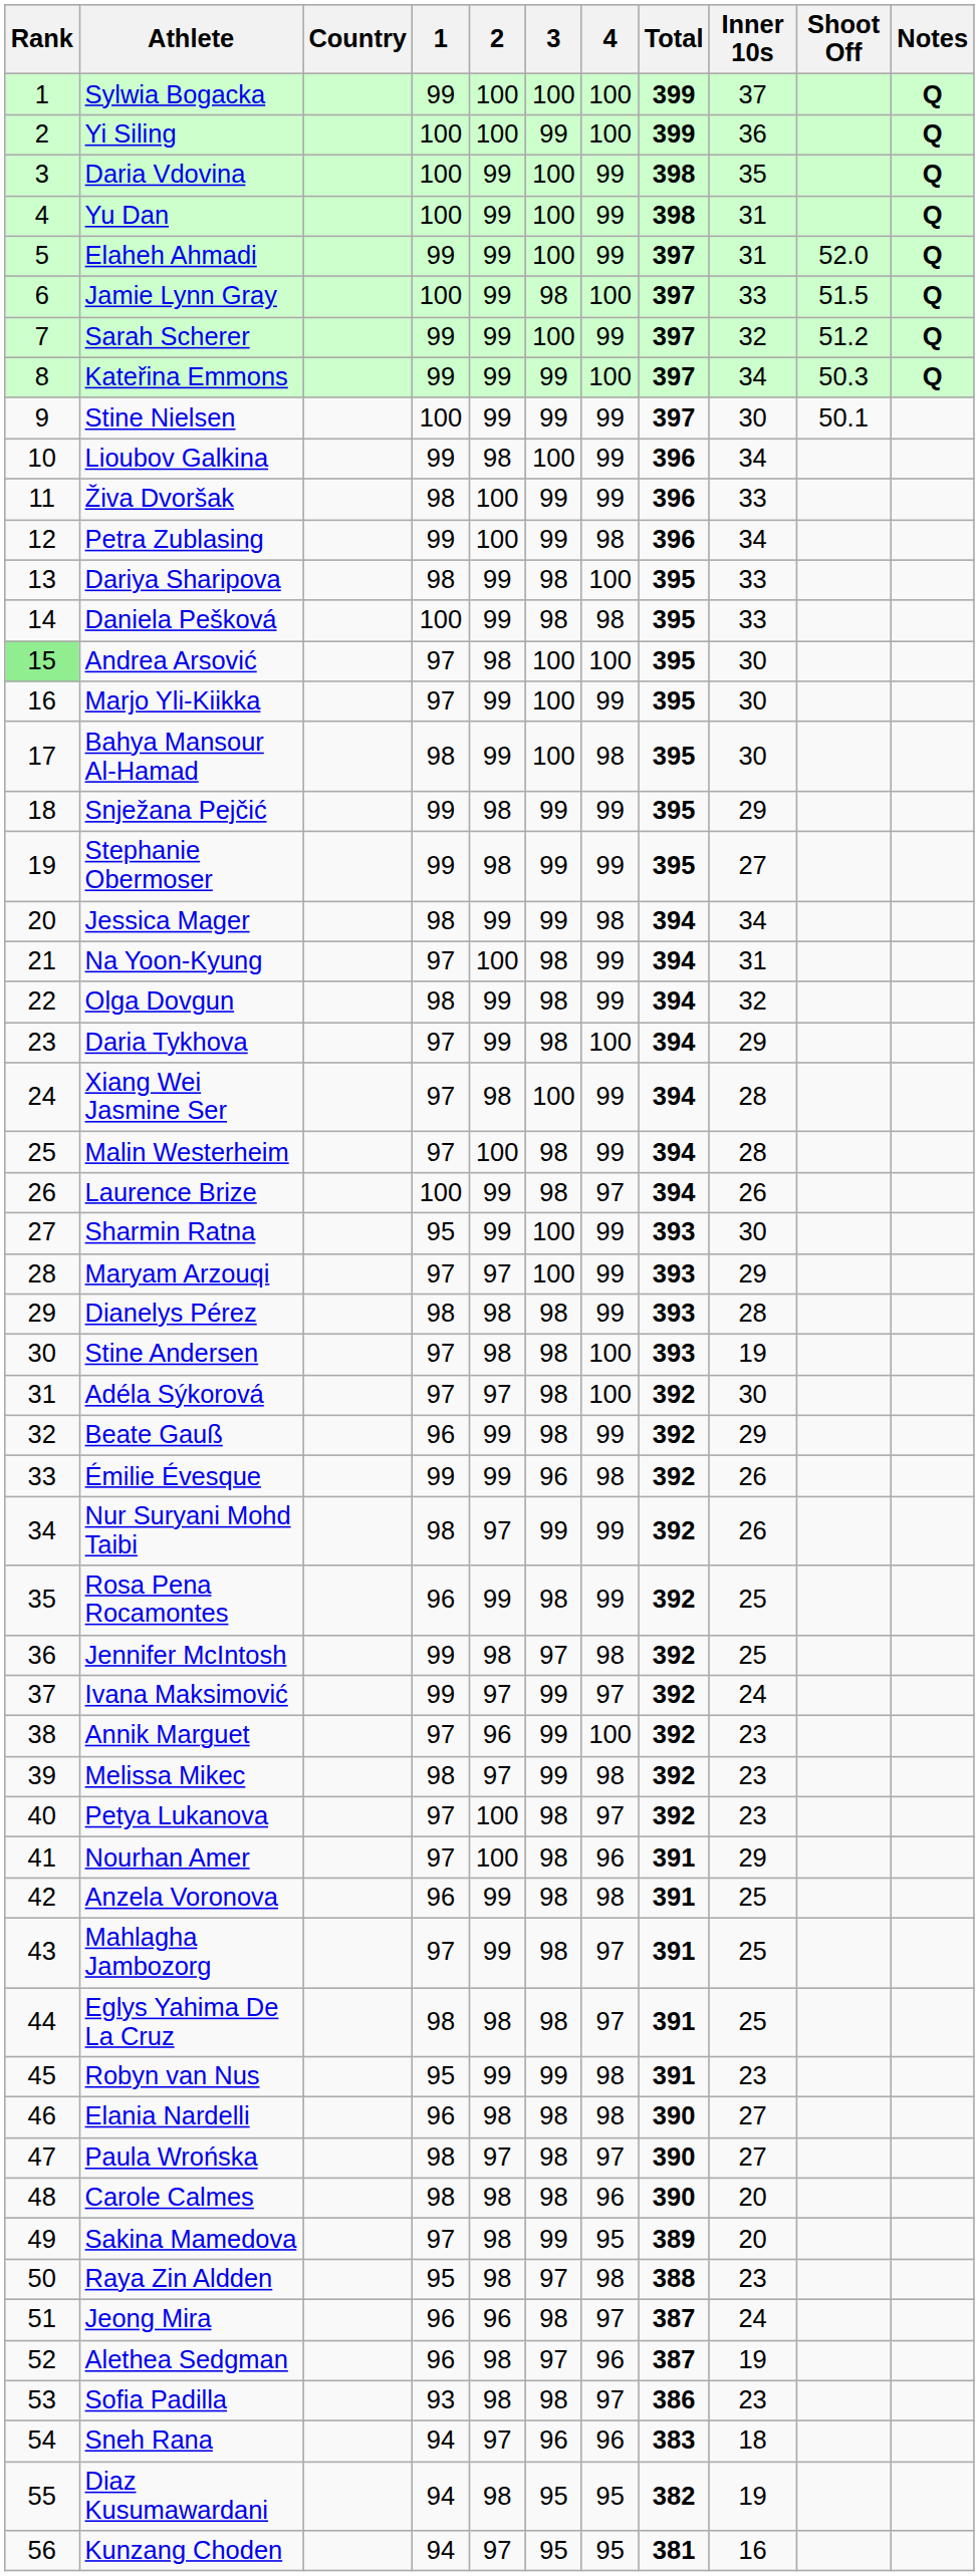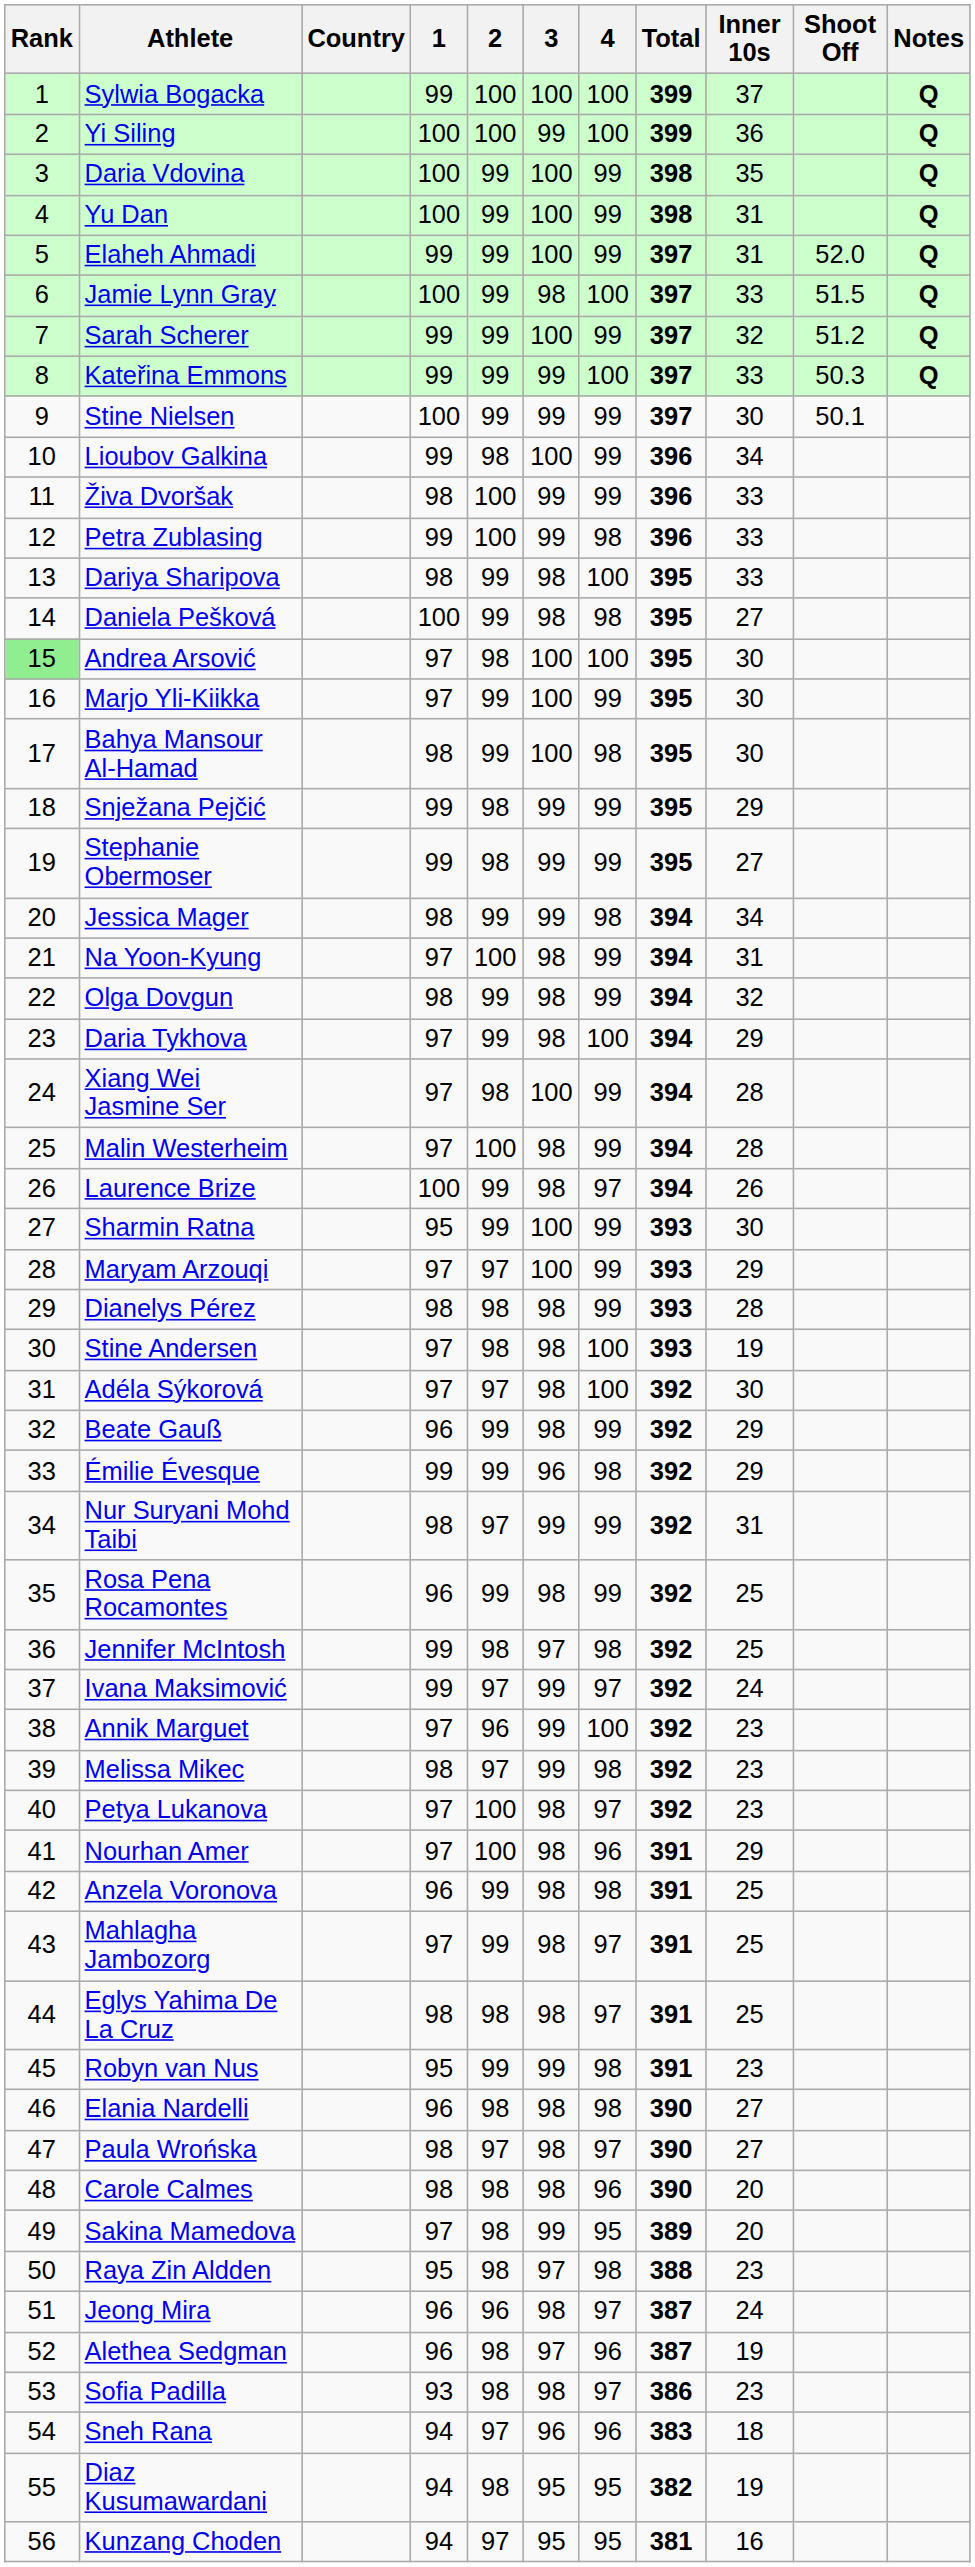 <table class="wikitable sortable" style="text-align:center">
 <tr>
 <th>Rank</th>
 <th>Athlete</th>
 <th>Country</th>
 <th class="unsortable" style="width: 28px">1</th>
 <th class="unsortable" style="width: 28px">2</th>
 <th class="unsortable" style="width: 28px">3</th>
 <th class="unsortable" style="width: 28px">4</th>
 <th>Total</th>
 <th class="unsortable">Inner 10s</th>
 <th class="unsortable">Shoot Off</th>
 <th class="unsortable">Notes</th>
 </tr>
 <tr bgcolor=#ccffcc>
 <td>1</td>
 <td align="left"><a href='#'>Sylwia Bogacka</a></td>
 <td align="left"></td>
 <td>99</td>
 <td>100</td>
 <td>100</td>
 <td>100</td>
 <td><strong>399</strong></td>
 <td>37</td>
 <td></td>
 <td><strong>Q</strong></td>
 </tr>
 <tr bgcolor=#ccffcc>
 <td>2</td>
 <td align="left"><a href='#'>Yi Siling</a></td>
 <td align="left"></td>
 <td>100</td>
 <td>100</td>
 <td>99</td>
 <td>100</td>
 <td><strong>399</strong></td>
 <td>36</td>
 <td></td>
 <td><strong>Q</strong></td>
 </tr>
 <tr bgcolor=#ccffcc>
 <td>3</td>
 <td align="left"><a href='#'>Daria Vdovina</a></td>
 <td align="left"></td>
 <td>100</td>
 <td>99</td>
 <td>100</td>
 <td>99</td>
 <td><strong>398</strong></td>
 <td>35</td>
 <td></td>
 <td><strong>Q</strong></td>
 </tr>
 <tr bgcolor=#ccffcc>
 <td>4</td>
 <td align="left"><a href='#'>Yu Dan</a></td>
 <td align="left"></td>
 <td>100</td>
 <td>99</td>
 <td>100</td>
 <td>99</td>
 <td><strong>398</strong></td>
 <td>31</td>
 <td></td>
 <td><strong>Q</strong></td>
 </tr>
 <tr bgcolor=#ccffcc>
 <td>5</td>
 <td align="left"><a href='#'>Elaheh Ahmadi</a></td>
 <td align="left"></td>
 <td>99</td>
 <td>99</td>
 <td>100</td>
 <td>99</td>
 <td><strong>397</strong></td>
 <td>31</td>
 <td>52.0</td>
 <td><strong>Q</strong></td>
 </tr>
 <tr bgcolor=#ccffcc>
 <td>6</td>
 <td align="left"><a href='#'>Jamie Lynn Gray</a></td>
 <td align="left"></td>
 <td>100</td>
 <td>99</td>
 <td>98</td>
 <td>100</td>
 <td><strong>397</strong></td>
 <td>33</td>
 <td>51.5</td>
 <td><strong>Q</strong></td>
 </tr>
 <tr bgcolor=#ccffcc>
 <td>7</td>
 <td align="left"><a href='#'>Sarah Scherer</a></td>
 <td align="left"></td>
 <td>99</td>
 <td>99</td>
 <td>100</td>
 <td>99</td>
 <td><strong>397</strong></td>
 <td>32</td>
 <td>51.2</td>
 <td><strong>Q</strong></td>
 </tr>
 <tr bgcolor=#ccffcc>
 <td>8</td>
 <td align="left"><a href='#'>Kateřina Emmons</a></td>
 <td align="left"></td>
 <td>99</td>
 <td>99</td>
 <td>99</td>
 <td>100</td>
 <td><strong>397</strong></td>
-<td>34</td>
+<td>33</td>
 <td>50.3</td>
 <td><strong>Q</strong></td>
 </tr>
 <tr>
 <td>9</td>
 <td align="left"><a href='#'>Stine Nielsen</a></td>
 <td align="left"></td>
 <td>100</td>
 <td>99</td>
 <td>99</td>
 <td>99</td>
 <td><strong>397</strong></td>
 <td>30</td>
 <td>50.1</td>
 <td></td>
 </tr>
 <tr>
 <td>10</td>
 <td align="left"><a href='#'>Lioubov Galkina</a></td>
 <td align="left"></td>
 <td>99</td>
 <td>98</td>
 <td>100</td>
 <td>99</td>
 <td><strong>396</strong></td>
 <td>34</td>
 <td></td>
 <td></td>
 </tr>
 <tr>
 <td>11</td>
 <td align="left"><a href='#'>Živa Dvoršak</a></td>
 <td align="left"></td>
 <td>98</td>
 <td>100</td>
 <td>99</td>
 <td>99</td>
 <td><strong>396</strong></td>
 <td>33</td>
 <td></td>
 <td></td>
 </tr>
 <tr>
 <td>12</td>
 <td align="left"><a href='#'>Petra Zublasing</a></td>
 <td align="left"></td>
 <td>99</td>
 <td>100</td>
 <td>99</td>
 <td>98</td>
 <td><strong>396</strong></td>
-<td>34</td>
+<td>33</td>
 <td></td>
 <td></td>
 </tr>
 <tr>
 <td>13</td>
 <td align="left"><a href='#'>Dariya Sharipova</a></td>
 <td align="left"></td>
 <td>98</td>
 <td>99</td>
 <td>98</td>
 <td>100</td>
 <td><strong>395</strong></td>
 <td>33</td>
 <td></td>
 <td></td>
 </tr>
 <tr>
 <td>14</td>
 <td align="left"><a href='#'>Daniela Pešková</a></td>
 <td align="left"></td>
 <td>100</td>
 <td>99</td>
 <td>98</td>
 <td>98</td>
 <td><strong>395</strong></td>
-<td>33</td>
+<td>27</td>
 <td></td>
 <td></td>
 </tr>
 <tr>
 <td style="background: lightgreen;">15</td>
 <td align="left"><a href='#'>Andrea Arsović</a></td>
 <td align="left"></td>
 <td>97</td>
 <td>98</td>
 <td>100</td>
 <td>100</td>
 <td><strong>395</strong></td>
 <td>30</td>
 <td></td>
 <td></td>
 </tr>
 <tr>
 <td>16</td>
 <td align="left"><a href='#'>Marjo Yli-Kiikka</a></td>
 <td align="left"></td>
 <td>97</td>
 <td>99</td>
 <td>100</td>
 <td>99</td>
 <td><strong>395</strong></td>
 <td>30</td>
 <td></td>
 <td></td>
 </tr>
 <tr>
 <td>17</td>
 <td align="left"><a href='#'>Bahya Mansour Al-Hamad</a></td>
 <td align="left"></td>
 <td>98</td>
 <td>99</td>
 <td>100</td>
 <td>98</td>
 <td><strong>395</strong></td>
 <td>30</td>
 <td></td>
 <td></td>
 </tr>
 <tr>
 <td>18</td>
 <td align="left"><a href='#'>Snježana Pejčić</a></td>
 <td align="left"></td>
 <td>99</td>
 <td>98</td>
 <td>99</td>
 <td>99</td>
 <td><strong>395</strong></td>
 <td>29</td>
 <td></td>
 <td></td>
 </tr>
 <tr>
 <td>19</td>
 <td align="left"><a href='#'>Stephanie Obermoser</a></td>
 <td align="left"></td>
 <td>99</td>
 <td>98</td>
 <td>99</td>
 <td>99</td>
 <td><strong>395</strong></td>
 <td>27</td>
 <td></td>
 <td></td>
 </tr>
 <tr>
 <td>20</td>
 <td align="left"><a href='#'>Jessica Mager</a></td>
 <td align="left"></td>
 <td>98</td>
 <td>99</td>
 <td>99</td>
 <td>98</td>
 <td><strong>394</strong></td>
 <td>34</td>
 <td></td>
 <td></td>
 </tr>
 <tr>
 <td>21</td>
 <td align="left"><a href='#'>Na Yoon-Kyung</a></td>
 <td align="left"></td>
 <td>97</td>
 <td>100</td>
 <td>98</td>
 <td>99</td>
 <td><strong>394</strong></td>
 <td>31</td>
 <td></td>
 <td></td>
 </tr>
 <tr>
 <td>22</td>
 <td align="left"><a href='#'>Olga Dovgun</a></td>
 <td align="left"></td>
 <td>98</td>
 <td>99</td>
 <td>98</td>
 <td>99</td>
 <td><strong>394</strong></td>
 <td>32</td>
 <td></td>
 <td></td>
 </tr>
 <tr>
 <td>23</td>
 <td align="left"><a href='#'>Daria Tykhova</a></td>
 <td align="left"></td>
 <td>97</td>
 <td>99</td>
 <td>98</td>
 <td>100</td>
 <td><strong>394</strong></td>
 <td>29</td>
 <td></td>
 <td></td>
 </tr>
 <tr>
 <td>24</td>
 <td align="left"><a href='#'>Xiang Wei Jasmine Ser</a></td>
 <td align="left"></td>
 <td>97</td>
 <td>98</td>
 <td>100</td>
 <td>99</td>
 <td><strong>394</strong></td>
 <td>28</td>
 <td></td>
 <td></td>
 </tr>
 <tr>
 <td>25</td>
 <td align="left"><a href='#'>Malin Westerheim</a></td>
 <td align="left"></td>
 <td>97</td>
 <td>100</td>
 <td>98</td>
 <td>99</td>
 <td><strong>394</strong></td>
 <td>28</td>
 <td></td>
 <td></td>
 </tr>
 <tr>
 <td>26</td>
 <td align="left"><a href='#'>Laurence Brize</a></td>
 <td align="left"></td>
 <td>100</td>
 <td>99</td>
 <td>98</td>
 <td>97</td>
 <td><strong>394</strong></td>
 <td>26</td>
 <td></td>
 <td></td>
 </tr>
 <tr>
 <td>27</td>
 <td align="left"><a href='#'>Sharmin Ratna</a></td>
 <td align="left"></td>
 <td>95</td>
 <td>99</td>
 <td>100</td>
 <td>99</td>
 <td><strong>393</strong></td>
 <td>30</td>
 <td></td>
 <td></td>
 </tr>
 <tr>
 <td>28</td>
 <td align="left"><a href='#'>Maryam Arzouqi</a></td>
 <td align="left"></td>
 <td>97</td>
 <td>97</td>
 <td>100</td>
 <td>99</td>
 <td><strong>393</strong></td>
 <td>29</td>
 <td></td>
 <td></td>
 </tr>
 <tr>
 <td>29</td>
 <td align="left"><a href='#'>Dianelys Pérez</a></td>
 <td align="left"></td>
 <td>98</td>
 <td>98</td>
 <td>98</td>
 <td>99</td>
 <td><strong>393</strong></td>
 <td>28</td>
 <td></td>
 <td></td>
 </tr>
 <tr>
 <td>30</td>
 <td align="left"><a href='#'>Stine Andersen</a></td>
 <td align="left"></td>
 <td>97</td>
 <td>98</td>
 <td>98</td>
 <td>100</td>
 <td><strong>393</strong></td>
 <td>19</td>
 <td></td>
 <td></td>
 </tr>
 <tr>
 <td>31</td>
 <td align="left"><a href='#'>Adéla Sýkorová</a></td>
 <td align="left"></td>
 <td>97</td>
 <td>97</td>
 <td>98</td>
 <td>100</td>
 <td><strong>392</strong></td>
 <td>30</td>
 <td></td>
 <td></td>
 </tr>
 <tr>
 <td>32</td>
 <td align="left"><a href='#'>Beate Gauß</a></td>
 <td align="left"></td>
 <td>96</td>
 <td>99</td>
 <td>98</td>
 <td>99</td>
 <td><strong>392</strong></td>
 <td>29</td>
 <td></td>
 <td></td>
 </tr>
 <tr>
 <td>33</td>
 <td align="left"><a href='#'>Émilie Évesque</a></td>
 <td align="left"></td>
 <td>99</td>
 <td>99</td>
 <td>96</td>
 <td>98</td>
 <td><strong>392</strong></td>
-<td>26</td>
+<td>29</td>
 <td></td>
 <td></td>
 </tr>
 <tr>
 <td>34</td>
 <td align="left"><a href='#'>Nur Suryani Mohd Taibi</a></td>
 <td align="left"></td>
 <td>98</td>
 <td>97</td>
 <td>99</td>
 <td>99</td>
 <td><strong>392</strong></td>
-<td>26</td>
+<td>31</td>
 <td></td>
 <td></td>
 </tr>
 <tr>
 <td>35</td>
 <td align="left"><a href='#'>Rosa Pena Rocamontes</a></td>
 <td align="left"></td>
 <td>96</td>
 <td>99</td>
 <td>98</td>
 <td>99</td>
 <td><strong>392</strong></td>
 <td>25</td>
 <td></td>
 <td></td>
 </tr>
 <tr>
 <td>36</td>
 <td align="left"><a href='#'>Jennifer McIntosh</a></td>
 <td align="left"></td>
 <td>99</td>
 <td>98</td>
 <td>97</td>
 <td>98</td>
 <td><strong>392</strong></td>
 <td>25</td>
 <td></td>
 <td></td>
 </tr>
 <tr>
 <td>37</td>
 <td align="left"><a href='#'>Ivana Maksimović</a></td>
 <td align="left"></td>
 <td>99</td>
 <td>97</td>
 <td>99</td>
 <td>97</td>
 <td><strong>392</strong></td>
 <td>24</td>
 <td></td>
 <td></td>
 </tr>
 <tr>
 <td>38</td>
 <td align="left"><a href='#'>Annik Marguet</a></td>
 <td align="left"></td>
 <td>97</td>
 <td>96</td>
 <td>99</td>
 <td>100</td>
 <td><strong>392</strong></td>
 <td>23</td>
 <td></td>
 <td></td>
 </tr>
 <tr>
 <td>39</td>
 <td align="left"><a href='#'>Melissa Mikec</a></td>
 <td align="left"></td>
 <td>98</td>
 <td>97</td>
 <td>99</td>
 <td>98</td>
 <td><strong>392</strong></td>
 <td>23</td>
 <td></td>
 <td></td>
 </tr>
 <tr>
 <td>40</td>
 <td align="left"><a href='#'>Petya Lukanova</a></td>
 <td align="left"></td>
 <td>97</td>
 <td>100</td>
 <td>98</td>
 <td>97</td>
 <td><strong>392</strong></td>
 <td>23</td>
 <td></td>
 <td></td>
 </tr>
 <tr>
 <td>41</td>
 <td align="left"><a href='#'>Nourhan Amer</a></td>
 <td align="left"></td>
 <td>97</td>
 <td>100</td>
 <td>98</td>
 <td>96</td>
 <td><strong>391</strong></td>
 <td>29</td>
 <td></td>
 <td></td>
 </tr>
 <tr>
 <td>42</td>
 <td align="left"><a href='#'>Anzela Voronova</a></td>
 <td align="left"></td>
 <td>96</td>
 <td>99</td>
 <td>98</td>
 <td>98</td>
 <td><strong>391</strong></td>
 <td>25</td>
 <td></td>
 <td></td>
 </tr>
 <tr>
 <td>43</td>
 <td align="left"><a href='#'>Mahlagha Jambozorg</a></td>
 <td align="left"></td>
 <td>97</td>
 <td>99</td>
 <td>98</td>
 <td>97</td>
 <td><strong>391</strong></td>
 <td>25</td>
 <td></td>
 <td></td>
 </tr>
 <tr>
 <td>44</td>
 <td align="left"><a href='#'>Eglys Yahima De La Cruz</a></td>
 <td align="left"></td>
 <td>98</td>
 <td>98</td>
 <td>98</td>
 <td>97</td>
 <td><strong>391</strong></td>
 <td>25</td>
 <td></td>
 <td></td>
 </tr>
 <tr>
 <td>45</td>
 <td align="left"><a href='#'>Robyn van Nus</a></td>
 <td align="left"></td>
 <td>95</td>
 <td>99</td>
 <td>99</td>
 <td>98</td>
 <td><strong>391</strong></td>
 <td>23</td>
 <td></td>
 <td></td>
 </tr>
 <tr>
 <td>46</td>
 <td align="left"><a href='#'>Elania Nardelli</a></td>
 <td align="left"></td>
 <td>96</td>
 <td>98</td>
 <td>98</td>
 <td>98</td>
 <td><strong>390</strong></td>
 <td>27</td>
 <td></td>
 <td></td>
 </tr>
 <tr>
 <td>47</td>
 <td align="left"><a href='#'>Paula Wrońska</a></td>
 <td align="left"></td>
 <td>98</td>
 <td>97</td>
 <td>98</td>
 <td>97</td>
 <td><strong>390</strong></td>
 <td>27</td>
 <td></td>
 <td></td>
 </tr>
 <tr>
 <td>48</td>
 <td align="left"><a href='#'>Carole Calmes</a></td>
 <td align="left"></td>
 <td>98</td>
 <td>98</td>
 <td>98</td>
 <td>96</td>
 <td><strong>390</strong></td>
 <td>20</td>
 <td></td>
 <td></td>
 </tr>
 <tr>
 <td>49</td>
 <td align="left"><a href='#'>Sakina Mamedova</a></td>
 <td align="left"></td>
 <td>97</td>
 <td>98</td>
 <td>99</td>
 <td>95</td>
 <td><strong>389</strong></td>
 <td>20</td>
 <td></td>
 <td></td>
 </tr>
 <tr>
 <td>50</td>
 <td align="left"><a href='#'>Raya Zin Aldden</a></td>
 <td align="left"></td>
 <td>95</td>
 <td>98</td>
 <td>97</td>
 <td>98</td>
 <td><strong>388</strong></td>
 <td>23</td>
 <td></td>
 <td></td>
 </tr>
 <tr>
 <td>51</td>
 <td align="left"><a href='#'>Jeong Mira</a></td>
 <td align="left"></td>
 <td>96</td>
 <td>96</td>
 <td>98</td>
 <td>97</td>
 <td><strong>387</strong></td>
 <td>24</td>
 <td></td>
 <td></td>
 </tr>
 <tr>
 <td>52</td>
 <td align="left"><a href='#'>Alethea Sedgman</a></td>
 <td align="left"></td>
 <td>96</td>
 <td>98</td>
 <td>97</td>
 <td>96</td>
 <td><strong>387</strong></td>
 <td>19</td>
 <td></td>
 <td></td>
 </tr>
 <tr>
 <td>53</td>
 <td align="left"><a href='#'>Sofia Padilla</a></td>
 <td align="left"></td>
 <td>93</td>
 <td>98</td>
 <td>98</td>
 <td>97</td>
 <td><strong>386</strong></td>
 <td>23</td>
 <td></td>
 <td></td>
 </tr>
 <tr>
 <td>54</td>
 <td align="left"><a href='#'>Sneh Rana</a></td>
 <td align="left"></td>
 <td>94</td>
 <td>97</td>
 <td>96</td>
 <td>96</td>
 <td><strong>383</strong></td>
 <td>18</td>
 <td></td>
 <td></td>
 </tr>
 <tr>
 <td>55</td>
 <td align="left"><a href='#'>Diaz Kusumawardani</a></td>
 <td align="left"></td>
 <td>94</td>
 <td>98</td>
 <td>95</td>
 <td>95</td>
 <td><strong>382</strong></td>
 <td>19</td>
 <td></td>
 <td></td>
 </tr>
 <tr>
 <td>56</td>
 <td align="left"><a href='#'>Kunzang Choden</a></td>
 <td align="left"></td>
 <td>94</td>
 <td>97</td>
 <td>95</td>
 <td>95</td>
 <td><strong>381</strong></td>
 <td>16</td>
 <td></td>
 <td></td>
 </tr>
 </table>
